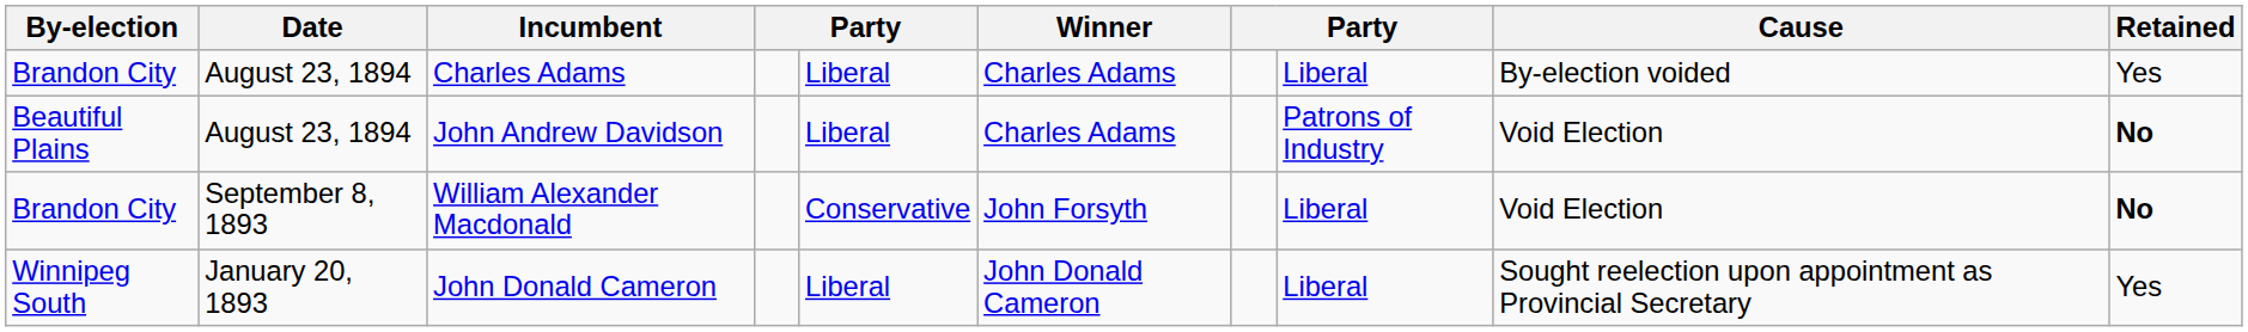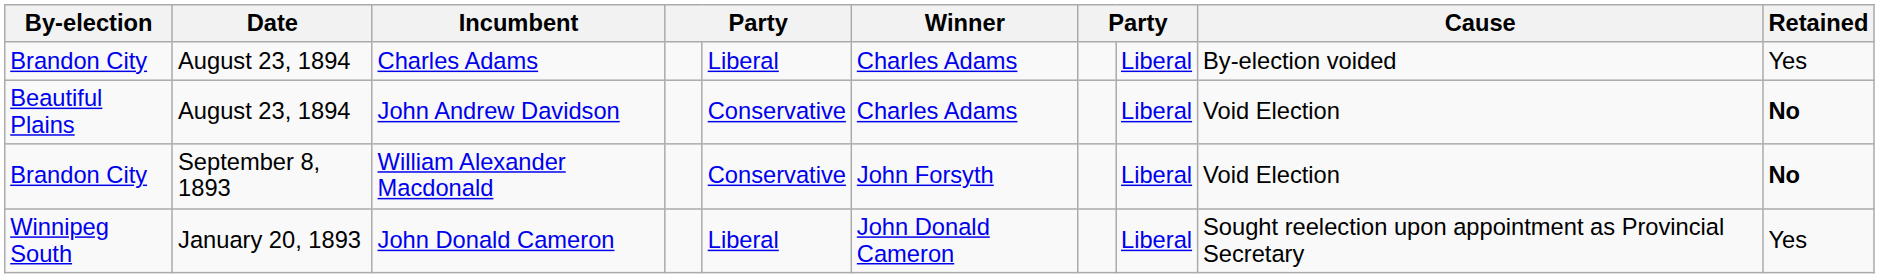 <table class=wikitable style="width:100%">
 <tr>
 <th>By-election</th>
 <th>Date</th>
 <th>Incumbent</th>
 <th colspan="2">Party</th>
 <th>Winner</th>
 <th colspan="2">Party</th>
 <th>Cause</th>
 <th>Retained</th>
 </tr>
 <tr>
 <td><a href='#'>Brandon City</a></td>
 <td>August 23, 1894</td>
 <td><a href='#'>Charles Adams</a></td>
 <td>    </td>
 <td><a href='#'>Liberal</a></td>
 <td><a href='#'>Charles Adams</a></td>
 <td>    </td>
 <td><a href='#'>Liberal</a></td>
 <td>By-election voided</td>
 <td>Yes</td>
 </tr>
 <tr>
 <td><a href='#'>Beautiful Plains</a></td>
 <td>August 23, 1894</td>
 <td><a href='#'>John Andrew Davidson</a></td>
 <td>    </td>
-<td><a href='#'>Liberal</a></td>
+<td><a href='#'>Conservative</a></td>
 <td><a href='#'>Charles Adams</a></td>
 <td>    </td>
-<td><a href='#'>Patrons of Industry</a></td>
+<td><a href='#'>Liberal</a></td>
 <td>Void Election</td>
 <td><strong>No</strong></td>
 </tr>
 <tr>
 <td><a href='#'>Brandon City</a></td>
 <td>September 8, 1893</td>
 <td><a href='#'>William Alexander Macdonald</a></td>
 <td>    </td>
 <td><a href='#'>Conservative</a></td>
 <td><a href='#'>John Forsyth</a></td>
 <td>    </td>
 <td><a href='#'>Liberal</a></td>
 <td>Void Election</td>
 <td><strong>No</strong></td>
 </tr>
 <tr>
 <td><a href='#'>Winnipeg South</a></td>
 <td>January 20, 1893</td>
 <td><a href='#'>John Donald Cameron</a></td>
 <td>    </td>
 <td><a href='#'>Liberal</a></td>
 <td><a href='#'>John Donald Cameron</a></td>
 <td>    </td>
 <td><a href='#'>Liberal</a></td>
 <td>Sought reelection upon appointment as Provincial Secretary</td>
 <td>Yes</td>
 </tr>
 </table>
